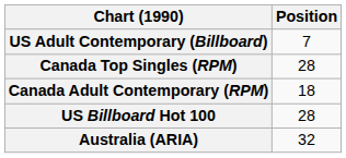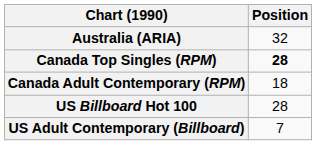 <table class="wikitable sortable plainrowheaders" style="text-align:center">
 <tr>
 <th>Chart (1990)</th>
 <th>Position</th>
 </tr>
 <tr>
-<th scope="row">US Adult Contemporary (<em>Billboard</em>)</th>
-<td>7</td>
+<th scope="row">Australia (ARIA)</th>
+<td>32</td>
 </tr>
 <tr>
 <th scope="row">Canada Top Singles (<em>RPM</em>)</th>
-<td>28</td>
+<td><strong>28</strong></td>
 </tr>
 <tr>
 <th scope="row">Canada Adult Contemporary (<em>RPM</em>)</th>
 <td>18</td>
 </tr>
 <tr>
 <th scope="row">US <em>Billboard</em> Hot 100</th>
 <td>28</td>
 </tr>
 <tr>
-<th scope="row">Australia (ARIA)</th>
-<td>32</td>
+<th scope="row">US Adult Contemporary (<em>Billboard</em>)</th>
+<td>7</td>
 </tr>
 </table>
